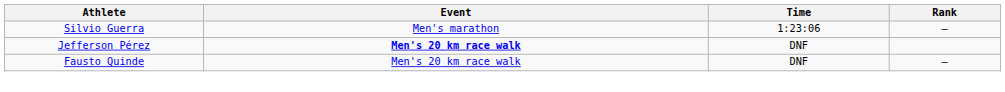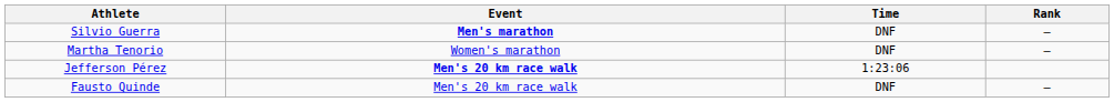 <table class="wikitable" style="font-size:95%; text-align:center;" width="95%">
 <tr>
 <th>Athlete</th>
 <th>Event</th>
 <th>Time</th>
 <th>Rank</th>
 </tr>
 <tr>
 <td width=20%><a href='#'>Silvio Guerra</a></td>
-<td><a href='#'>Men's marathon</a></td>
-<td>1:23:06</td>
+<td><strong><a href='#'>Men's marathon</a></strong></td>
+<td>DNF</td>
+<td>—</td>
+</tr>
+<tr>
+<td width=20%><a href='#'>Martha Tenorio</a></td>
+<td><a href='#'>Women's marathon</a></td>
+<td>DNF</td>
 <td>—</td>
 </tr>
 <tr>
 <td width=20%><a href='#'>Jefferson Pérez</a></td>
 <td><strong><a href='#'>Men's 20 km race walk</a></strong></td>
-<td>DNF</td>
+<td>1:23:06</td>
 <td></td>
 </tr>
 <tr>
 <td width=20%><a href='#'>Fausto Quinde</a></td>
 <td><a href='#'>Men's 20 km race walk</a></td>
 <td>DNF</td>
 <td>—</td>
 </tr>
 </table>
